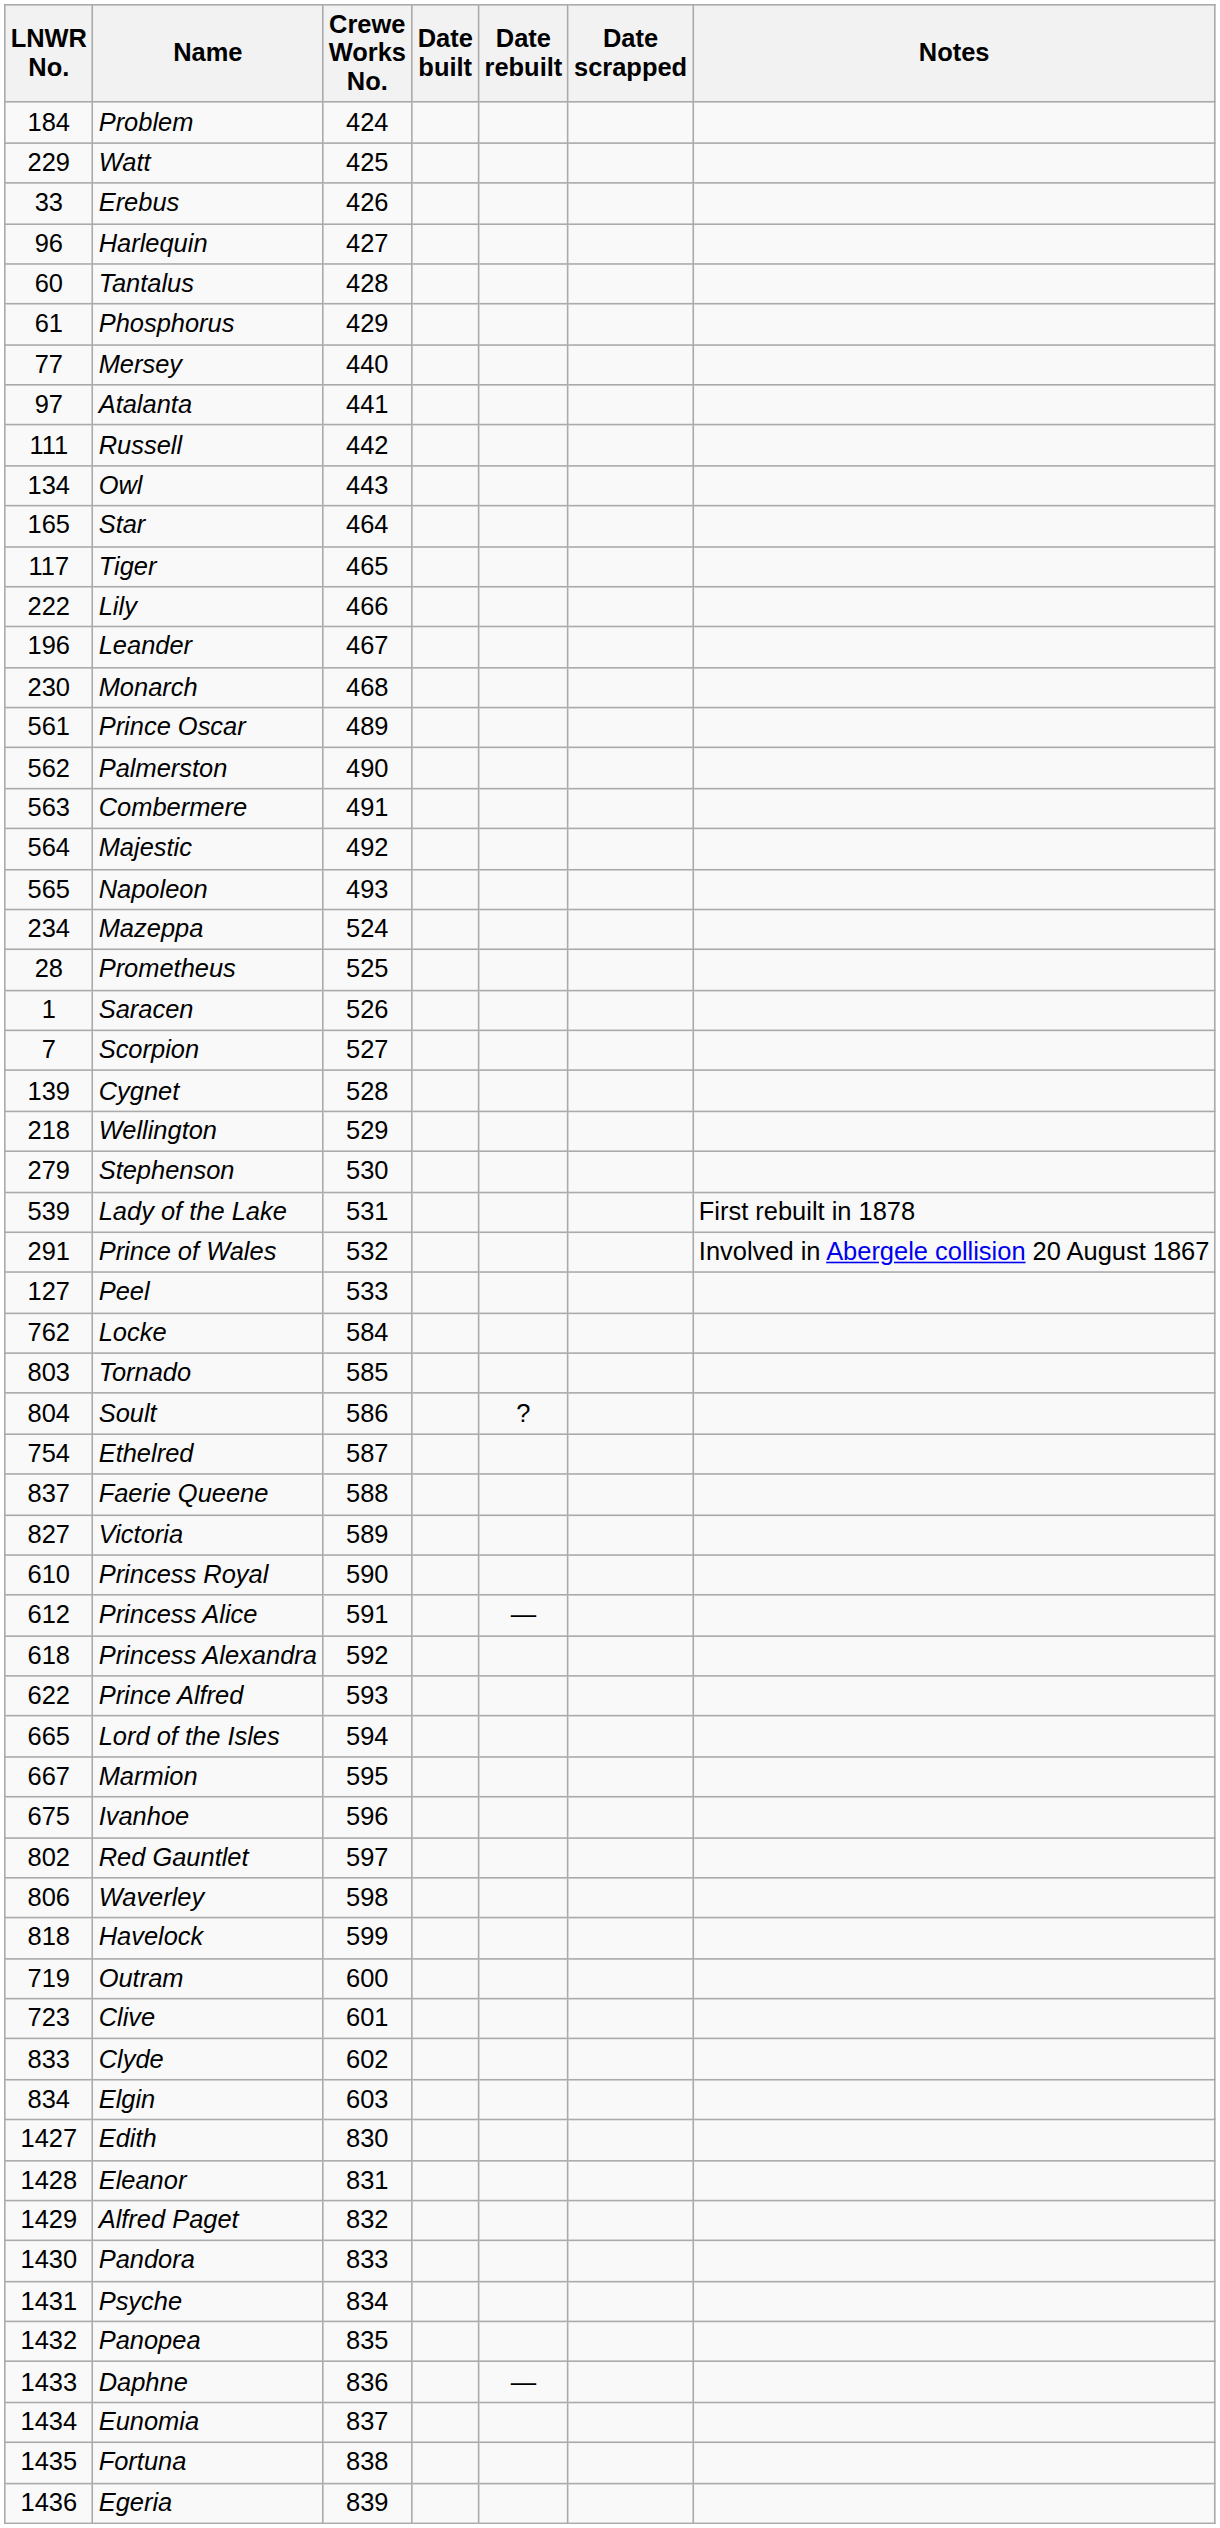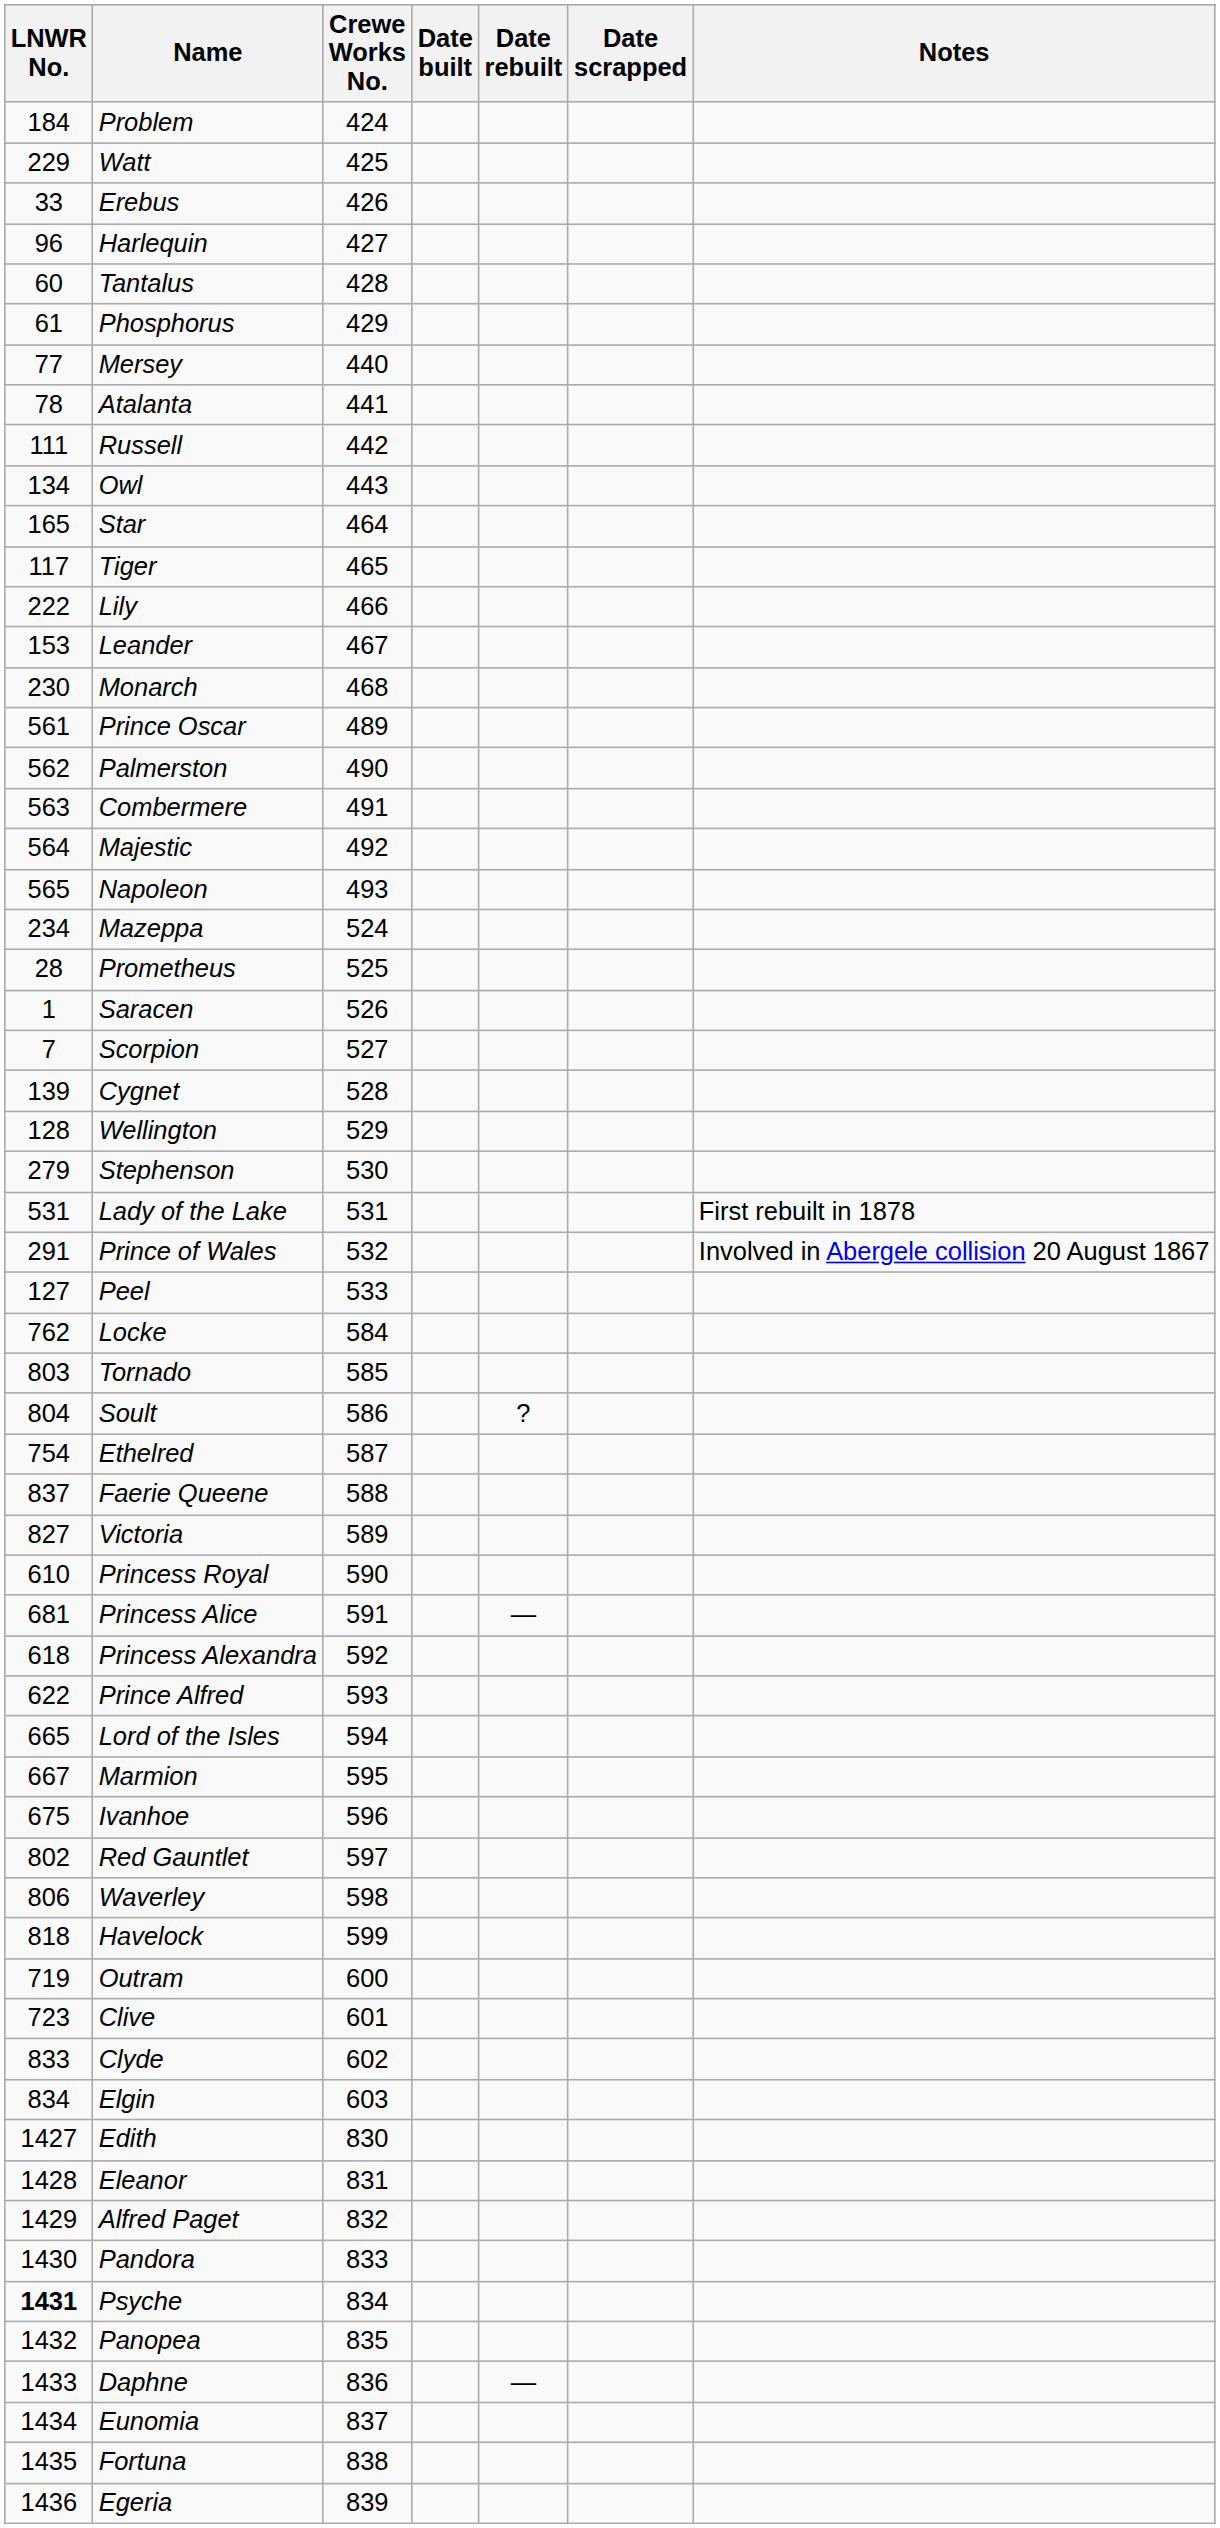 <table class="wikitable sortable collapsible collapsed" style="text-align:center;">
 <tr>
 <th>LNWR<br>No.</th>
 <th>Name</th>
 <th>Crewe<br>Works<br>No.</th>
 <th>Date<br>built</th>
 <th>Date<br>rebuilt</th>
 <th>Date<br>scrapped</th>
 <th>Notes</th>
 </tr>
 <tr>
 <td>184</td>
 <td align=left><em>Problem</em></td>
 <td>424</td>
 <td></td>
 <td></td>
 <td></td>
 <td align=left></td>
 </tr>
 <tr>
 <td>229</td>
 <td align=left><em>Watt</em></td>
 <td>425</td>
 <td></td>
 <td></td>
 <td></td>
 <td align=left></td>
 </tr>
 <tr>
 <td>33</td>
 <td align=left><em>Erebus</em></td>
 <td>426</td>
 <td></td>
 <td></td>
 <td></td>
 <td align=left></td>
 </tr>
 <tr>
 <td>96</td>
 <td align=left><em>Harlequin</em></td>
 <td>427</td>
 <td></td>
 <td></td>
 <td></td>
 <td align=left></td>
 </tr>
 <tr>
 <td>60</td>
 <td align=left><em>Tantalus</em></td>
 <td>428</td>
 <td></td>
 <td></td>
 <td></td>
 <td align=left></td>
 </tr>
 <tr>
 <td>61</td>
 <td align=left><em>Phosphorus</em></td>
 <td>429</td>
 <td></td>
 <td></td>
 <td></td>
 <td align=left></td>
 </tr>
 <tr>
 <td>77</td>
 <td align=left><em>Mersey</em></td>
 <td>440</td>
 <td></td>
 <td></td>
 <td></td>
 <td align=left></td>
 </tr>
 <tr>
-<td>97</td>
+<td>78</td>
 <td align=left><em>Atalanta</em></td>
 <td>441</td>
 <td></td>
 <td></td>
 <td></td>
 <td align=left></td>
 </tr>
 <tr>
 <td>111</td>
 <td align=left><em>Russell</em></td>
 <td>442</td>
 <td></td>
 <td></td>
 <td></td>
 <td align=left></td>
 </tr>
 <tr>
 <td>134</td>
 <td align=left><em>Owl</em></td>
 <td>443</td>
 <td></td>
 <td></td>
 <td></td>
 <td align=left></td>
 </tr>
 <tr>
 <td>165</td>
 <td align=left><em>Star</em></td>
 <td>464</td>
 <td></td>
 <td></td>
 <td></td>
 <td align=left></td>
 </tr>
 <tr>
 <td>117</td>
 <td align=left><em>Tiger</em></td>
 <td>465</td>
 <td></td>
 <td></td>
 <td></td>
 <td align=left></td>
 </tr>
 <tr>
 <td>222</td>
 <td align=left><em>Lily</em></td>
 <td>466</td>
 <td></td>
 <td></td>
 <td></td>
 <td align=left></td>
 </tr>
 <tr>
-<td>196</td>
+<td>153</td>
 <td align=left><em>Leander</em></td>
 <td>467</td>
 <td></td>
 <td></td>
 <td></td>
 <td align=left></td>
 </tr>
 <tr>
 <td>230</td>
 <td align=left><em>Monarch</em></td>
 <td>468</td>
 <td></td>
 <td></td>
 <td></td>
 <td align=left></td>
 </tr>
 <tr>
 <td>561</td>
 <td align=left><em>Prince Oscar</em></td>
 <td>489</td>
 <td></td>
 <td></td>
 <td></td>
 <td align=left></td>
 </tr>
 <tr>
 <td>562</td>
 <td align=left><em>Palmerston</em></td>
 <td>490</td>
 <td></td>
 <td></td>
 <td></td>
 <td align=left></td>
 </tr>
 <tr>
 <td>563</td>
 <td align=left><em>Combermere</em></td>
 <td>491</td>
 <td></td>
 <td></td>
 <td></td>
 <td align=left></td>
 </tr>
 <tr>
 <td>564</td>
 <td align=left><em>Majestic</em></td>
 <td>492</td>
 <td></td>
 <td></td>
 <td></td>
 <td align=left></td>
 </tr>
 <tr>
 <td>565</td>
 <td align=left><em>Napoleon</em></td>
 <td>493</td>
 <td></td>
 <td></td>
 <td></td>
 <td align=left></td>
 </tr>
 <tr>
 <td>234</td>
 <td align=left><em>Mazeppa</em></td>
 <td>524</td>
 <td></td>
 <td></td>
 <td></td>
 <td align=left></td>
 </tr>
 <tr>
 <td>28</td>
 <td align=left><em>Prometheus</em></td>
 <td>525</td>
 <td></td>
 <td></td>
 <td></td>
 <td align=left></td>
 </tr>
 <tr>
 <td>1</td>
 <td align=left><em>Saracen</em></td>
 <td>526</td>
 <td></td>
 <td></td>
 <td></td>
 <td align=left></td>
 </tr>
 <tr>
 <td>7</td>
 <td align=left><em>Scorpion</em></td>
 <td>527</td>
 <td></td>
 <td></td>
 <td></td>
 <td align=left></td>
 </tr>
 <tr>
 <td>139</td>
 <td align=left><em>Cygnet</em></td>
 <td>528</td>
 <td></td>
 <td></td>
 <td></td>
 <td align=left></td>
 </tr>
 <tr>
-<td>218</td>
+<td>128</td>
 <td align=left><em>Wellington</em></td>
 <td>529</td>
 <td></td>
 <td></td>
 <td></td>
 <td align=left></td>
 </tr>
 <tr>
 <td>279</td>
 <td align=left><em>Stephenson</em></td>
 <td>530</td>
 <td></td>
 <td></td>
 <td></td>
 <td align=left></td>
 </tr>
 <tr>
-<td>539</td>
+<td>531</td>
 <td align=left><em>Lady of the Lake</em></td>
 <td>531</td>
 <td></td>
 <td></td>
 <td></td>
 <td align=left>First rebuilt in 1878</td>
 </tr>
 <tr>
 <td>291</td>
 <td align=left><em>Prince of Wales</em></td>
 <td>532</td>
 <td></td>
 <td></td>
 <td></td>
 <td align=left>Involved in <a href='#'>Abergele collision</a> 20 August 1867</td>
 </tr>
 <tr>
 <td>127</td>
 <td align=left><em>Peel</em></td>
 <td>533</td>
 <td></td>
 <td></td>
 <td></td>
 <td align=left></td>
 </tr>
 <tr>
 <td>762</td>
 <td align=left><em>Locke</em></td>
 <td>584</td>
 <td></td>
 <td></td>
 <td></td>
 <td align=left></td>
 </tr>
 <tr>
 <td>803</td>
 <td align=left><em>Tornado</em></td>
 <td>585</td>
 <td></td>
 <td></td>
 <td></td>
 <td align=left></td>
 </tr>
 <tr>
 <td>804</td>
 <td align=left><em>Soult</em></td>
 <td>586</td>
 <td></td>
 <td>?</td>
 <td></td>
 <td align=left></td>
 </tr>
 <tr>
 <td>754</td>
 <td align=left><em>Ethelred</em></td>
 <td>587</td>
 <td></td>
 <td></td>
 <td></td>
 <td align=left></td>
 </tr>
 <tr>
 <td>837</td>
 <td align=left><em>Faerie Queene</em></td>
 <td>588</td>
 <td></td>
 <td></td>
 <td></td>
 <td align=left></td>
 </tr>
 <tr>
 <td>827</td>
 <td align=left><em>Victoria</em></td>
 <td>589</td>
 <td></td>
 <td></td>
 <td></td>
 <td align=left></td>
 </tr>
 <tr>
 <td>610</td>
 <td align=left><em>Princess Royal</em></td>
 <td>590</td>
 <td></td>
 <td></td>
 <td></td>
 <td align=left></td>
 </tr>
 <tr>
-<td>612</td>
+<td>681</td>
 <td align=left><em>Princess Alice</em></td>
 <td>591</td>
 <td></td>
 <td>—</td>
 <td></td>
 <td align=left></td>
 </tr>
 <tr>
 <td>618</td>
 <td align=left><em>Princess Alexandra</em></td>
 <td>592</td>
 <td></td>
 <td></td>
 <td></td>
 <td align=left></td>
 </tr>
 <tr>
 <td>622</td>
 <td align=left><em>Prince Alfred</em></td>
 <td>593</td>
 <td></td>
 <td></td>
 <td></td>
 <td align=left></td>
 </tr>
 <tr>
 <td>665</td>
 <td align=left><em>Lord of the Isles</em></td>
 <td>594</td>
 <td></td>
 <td></td>
 <td></td>
 <td align=left></td>
 </tr>
 <tr>
 <td>667</td>
 <td align=left><em>Marmion</em></td>
 <td>595</td>
 <td></td>
 <td></td>
 <td></td>
 <td align=left></td>
 </tr>
 <tr>
 <td>675</td>
 <td align=left><em>Ivanhoe</em></td>
 <td>596</td>
 <td></td>
 <td></td>
 <td></td>
 <td align=left></td>
 </tr>
 <tr>
 <td>802</td>
 <td align=left><em>Red Gauntlet</em></td>
 <td>597</td>
 <td></td>
 <td></td>
 <td></td>
 <td align=left></td>
 </tr>
 <tr>
 <td>806</td>
 <td align=left><em>Waverley</em></td>
 <td>598</td>
 <td></td>
 <td></td>
 <td></td>
 <td align=left></td>
 </tr>
 <tr>
 <td>818</td>
 <td align=left><em>Havelock</em></td>
 <td>599</td>
 <td></td>
 <td></td>
 <td></td>
 <td align=left></td>
 </tr>
 <tr>
 <td>719</td>
 <td align=left><em>Outram</em></td>
 <td>600</td>
 <td></td>
 <td></td>
 <td></td>
 <td align=left></td>
 </tr>
 <tr>
 <td>723</td>
 <td align=left><em>Clive</em></td>
 <td>601</td>
 <td></td>
 <td></td>
 <td></td>
 <td align=left></td>
 </tr>
 <tr>
 <td>833</td>
 <td align=left><em>Clyde</em></td>
 <td>602</td>
 <td></td>
 <td></td>
 <td></td>
 <td align=left></td>
 </tr>
 <tr>
 <td>834</td>
 <td align=left><em>Elgin</em></td>
 <td>603</td>
 <td></td>
 <td></td>
 <td></td>
 <td align=left></td>
 </tr>
 <tr>
 <td>1427</td>
 <td align=left><em>Edith</em></td>
 <td>830</td>
 <td></td>
 <td></td>
 <td></td>
 <td align=left></td>
 </tr>
 <tr>
 <td>1428</td>
 <td align=left><em>Eleanor</em></td>
 <td>831</td>
 <td></td>
 <td></td>
 <td></td>
 <td align=left></td>
 </tr>
 <tr>
 <td>1429</td>
 <td align=left><em>Alfred Paget</em></td>
 <td>832</td>
 <td></td>
 <td></td>
 <td></td>
 <td align=left></td>
 </tr>
 <tr>
 <td>1430</td>
 <td align=left><em>Pandora</em></td>
 <td>833</td>
 <td></td>
 <td></td>
 <td></td>
 <td align=left></td>
 </tr>
 <tr>
-<td>1431</td>
+<td><strong>1431</strong></td>
 <td align=left><em>Psyche</em></td>
 <td>834</td>
 <td></td>
 <td></td>
 <td></td>
 <td align=left></td>
 </tr>
 <tr>
 <td>1432</td>
 <td align=left><em>Panopea</em></td>
 <td>835</td>
 <td></td>
 <td></td>
 <td></td>
 <td align=left></td>
 </tr>
 <tr>
 <td>1433</td>
 <td align=left><em>Daphne</em></td>
 <td>836</td>
 <td></td>
 <td>—</td>
 <td></td>
 <td align=left></td>
 </tr>
 <tr>
 <td>1434</td>
 <td align=left><em>Eunomia</em></td>
 <td>837</td>
 <td></td>
 <td></td>
 <td></td>
 <td align=left></td>
 </tr>
 <tr>
 <td>1435</td>
 <td align=left><em>Fortuna</em></td>
 <td>838</td>
 <td></td>
 <td></td>
 <td></td>
 <td align=left></td>
 </tr>
 <tr>
 <td>1436</td>
 <td align=left><em>Egeria</em></td>
 <td>839</td>
 <td></td>
 <td></td>
 <td></td>
 <td align=left></td>
 </tr>
 </table>
